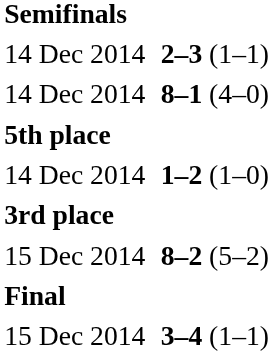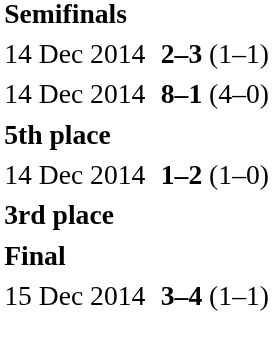 <table style="font-size:90%; margin: 0 auto;">
 <tr>
 <td><strong>Semifinals</strong></td>
 </tr>
 <tr>
 <td>14 Dec 2014</td>
 <td align="right"></td>
 <td align="center"><strong>2–3</strong> (1–1)</td>
 <td><strong></strong></td>
 </tr>
 <tr>
 <td>14 Dec 2014</td>
 <td align="right"><strong></strong></td>
 <td align="center"><strong>8–1</strong> (4–0)</td>
 <td></td>
 </tr>
 <tr>
 <td><strong>5th place</strong></td>
 </tr>
 <tr>
 <td>14 Dec 2014</td>
 <td align="right"></td>
 <td align="center"><strong>1–2</strong> (1–0)</td>
 <td><strong></strong></td>
 </tr>
 <tr>
 <td><strong>3rd place</strong></td>
 </tr>
 <tr>
-<td>15 Dec 2014</td>
-<td align="right"><strong></strong></td>
-<td align="center"><strong>8–2</strong> (5–2)</td>
-<td></td>
-</tr>
-<tr>
 <td><strong>Final</strong></td>
 </tr>
 <tr>
 <td>15 Dec 2014</td>
 <td align="right"></td>
 <td align="center"><strong>3–4</strong> (1–1)</td>
 <td><strong></strong></td>
 </tr>
 </table>
